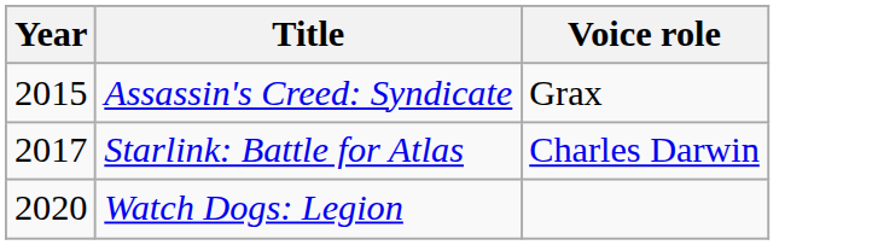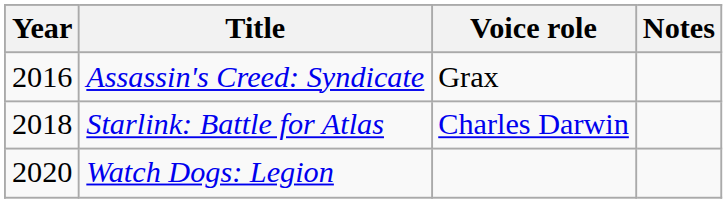 <table class = "wikitable sortable">
 <tr>
 <th>Year</th>
 <th>Title</th>
 <th>Voice role</th>
+<th class="unsortable">Notes</th>
 </tr>
 <tr>
-<td>2015</td>
+<td>2016</td>
 <td><em><a href='#'>Assassin's Creed: Syndicate</a></em></td>
 <td>Grax</td>
+<td></td>
 </tr>
 <tr>
-<td>2017</td>
+<td>2018</td>
 <td><em><a href='#'>Starlink: Battle for Atlas</a></em></td>
 <td><a href='#'>Charles Darwin</a></td>
+<td></td>
 </tr>
 <tr>
 <td>2020</td>
 <td><em><a href='#'>Watch Dogs: Legion</a></em></td>
 <td></td>
+<td></td>
 </tr>
 </table>
